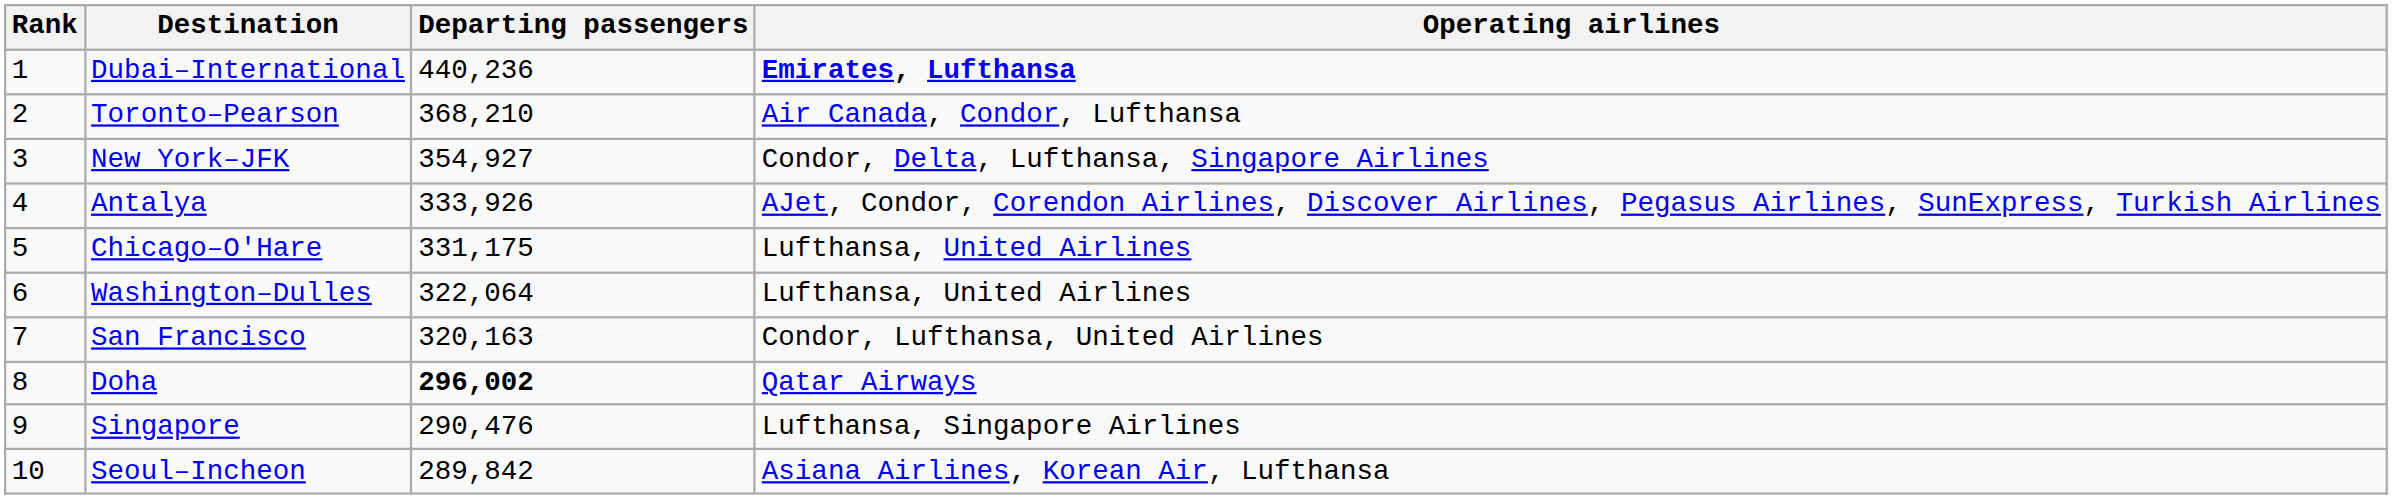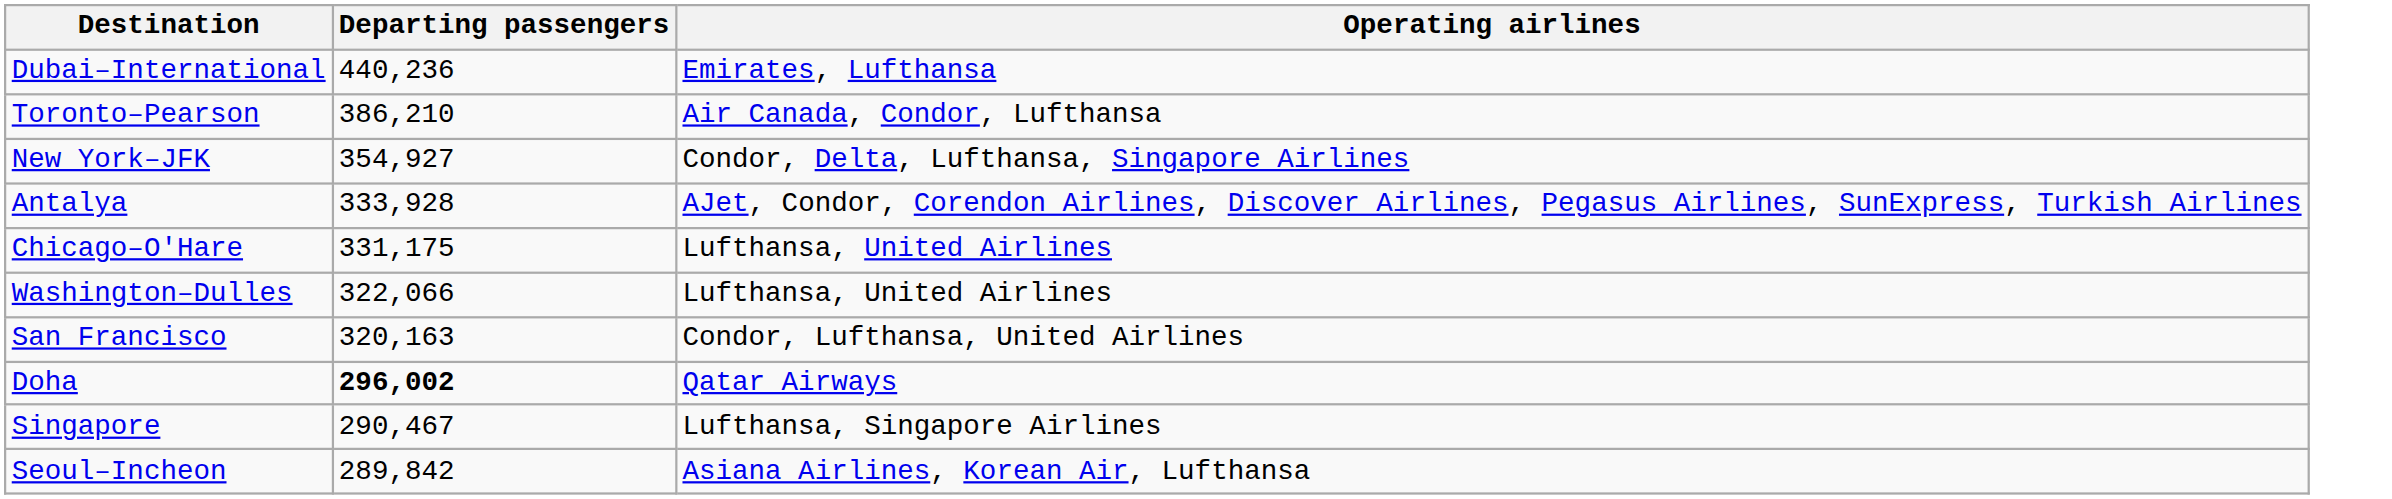 <table class="wikitable sortable" style="font-size: 95%; width=align=">
 <tr>
-<th>Rank</th>
 <th>Destination</th>
 <th>Departing passengers</th>
 <th>Operating airlines</th>
 </tr>
 <tr>
-<td>1</td>
 <td><a href='#'>Dubai–International</a></td>
 <td>440,236</td>
-<td><strong><a href='#'>Emirates</a>, <a href='#'>Lufthansa</a></strong></td>
+<td><a href='#'>Emirates</a>, <a href='#'>Lufthansa</a></td>
 </tr>
 <tr>
-<td>2</td>
 <td><a href='#'>Toronto–Pearson</a></td>
-<td>368,210</td>
+<td>386,210</td>
 <td><a href='#'>Air Canada</a>, <a href='#'>Condor</a>, Lufthansa</td>
 </tr>
 <tr>
-<td>3</td>
 <td><a href='#'>New York–JFK</a></td>
 <td>354,927</td>
 <td>Condor, <a href='#'>Delta</a>, Lufthansa, <a href='#'>Singapore Airlines</a></td>
 </tr>
 <tr>
-<td>4</td>
 <td><a href='#'>Antalya</a></td>
-<td>333,926</td>
+<td>333,928</td>
 <td><a href='#'>AJet</a>, Condor, <a href='#'>Corendon Airlines</a>, <a href='#'>Discover Airlines</a>, <a href='#'>Pegasus Airlines</a>, <a href='#'>SunExpress</a>, <a href='#'>Turkish Airlines</a></td>
 </tr>
 <tr>
-<td>5</td>
 <td><a href='#'>Chicago–O'Hare</a></td>
 <td>331,175</td>
 <td>Lufthansa, <a href='#'>United Airlines</a></td>
 </tr>
 <tr>
-<td>6</td>
 <td><a href='#'>Washington–Dulles</a></td>
-<td>322,064</td>
+<td>322,066</td>
 <td>Lufthansa, United Airlines</td>
 </tr>
 <tr>
-<td>7</td>
 <td><a href='#'>San Francisco</a></td>
 <td>320,163</td>
 <td>Condor, Lufthansa, United Airlines</td>
 </tr>
 <tr>
-<td>8</td>
 <td><a href='#'>Doha</a></td>
 <td><strong>296,002</strong></td>
 <td><a href='#'>Qatar Airways</a></td>
 </tr>
 <tr>
-<td>9</td>
 <td><a href='#'>Singapore</a></td>
-<td>290,476</td>
+<td>290,467</td>
 <td>Lufthansa, Singapore Airlines</td>
 </tr>
 <tr>
-<td>10</td>
 <td><a href='#'>Seoul–Incheon</a></td>
 <td>289,842</td>
 <td><a href='#'>Asiana Airlines</a>, <a href='#'>Korean Air</a>, Lufthansa</td>
 </tr>
 </table>
